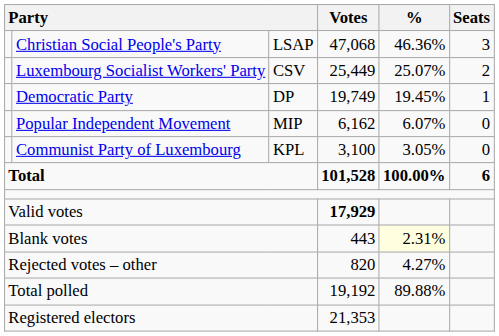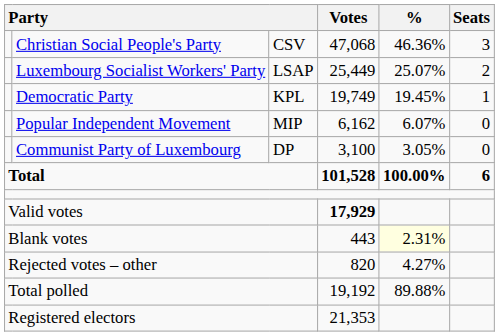 <table class="wikitable" border="1" style="text-align:right;">
 <tr>
 <th style="text-align:left;" valign=bottom colspan=3>Party</th>
 <th align=center valign=bottom width="50">Votes</th>
 <th align=center valign=bottom width="50">%</th>
 <th align=center>Seats</th>
 </tr>
 <tr>
 <td></td>
 <td align=left><a href='#'>Christian Social People's Party</a></td>
-<td align=left>LSAP</td>
+<td align=left>CSV</td>
 <td>47,068</td>
 <td>46.36%</td>
 <td>3</td>
 </tr>
 <tr>
 <td></td>
 <td align=left><a href='#'>Luxembourg Socialist Workers' Party</a></td>
-<td align=left>CSV</td>
+<td align=left>LSAP</td>
 <td>25,449</td>
 <td>25.07%</td>
 <td>2</td>
 </tr>
 <tr>
 <td></td>
 <td align=left><a href='#'>Democratic Party</a></td>
-<td align=left>DP</td>
+<td align=left>KPL</td>
 <td>19,749</td>
 <td>19.45%</td>
 <td>1</td>
 </tr>
 <tr>
 <td></td>
 <td align=left><a href='#'>Popular Independent Movement</a></td>
 <td align=left>MIP</td>
 <td>6,162</td>
 <td>6.07%</td>
 <td>0</td>
 </tr>
 <tr>
 <td></td>
 <td align=left><a href='#'>Communist Party of Luxembourg</a></td>
-<td align=left>KPL</td>
+<td align=left>DP</td>
 <td>3,100</td>
 <td>3.05%</td>
 <td>0</td>
 </tr>
 <tr style="font-weight:bold">
 <td align=left colspan=3>Total</td>
 <td>101,528</td>
 <td>100.00%</td>
 <td>6</td>
 </tr>
 <tr>
 <td colspan=6 height="2"></td>
 </tr>
 <tr>
 <td align=left colspan=3>Valid votes</td>
 <td><strong>17,929</strong></td>
 <td></td>
 <td></td>
 </tr>
 <tr>
 <td align=left colspan=3>Blank votes</td>
 <td>443</td>
 <td style="background: lightyellow;">2.31%</td>
 <td></td>
 </tr>
 <tr>
 <td align=left colspan=3>Rejected votes – other</td>
 <td>820</td>
 <td>4.27%</td>
 <td></td>
 </tr>
 <tr>
 <td align=left colspan=3>Total polled</td>
 <td>19,192</td>
 <td>89.88%</td>
 <td></td>
 </tr>
 <tr>
 <td align=left colspan=3>Registered electors</td>
 <td>21,353</td>
 <td></td>
 <td></td>
 </tr>
 </table>
